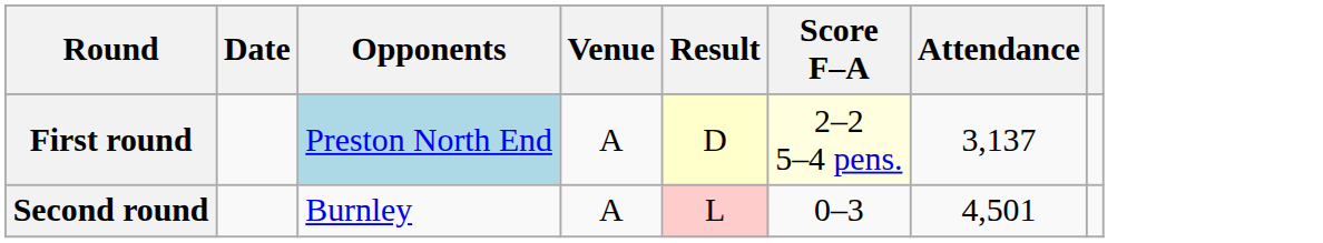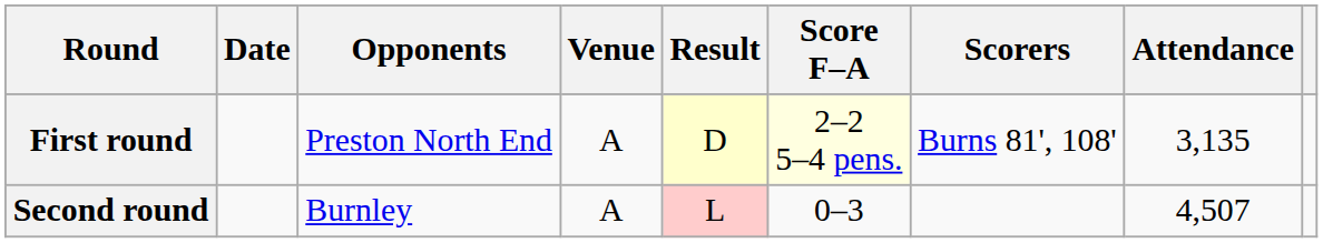 <table class="wikitable plainrowheaders sortable" style="text-align:center">
 <tr>
 <th scope="col">Round</th>
 <th scope="col">Date</th>
 <th scope="col">Opponents</th>
 <th scope="col">Venue</th>
 <th scope="col">Result</th>
 <th scope="col">Score<br>F–A</th>
+<th scope="col" class="unsortable">Scorers</th>
 <th scope="col">Attendance</th>
 <th scope="col" class="unsortable"></th>
 </tr>
 <tr>
 <th scope="row">First round</th>
 <td align="left"></td>
-<td align="left" style="background: lightblue;"><a href='#'>Preston North End</a></td>
+<td align="left"><a href='#'>Preston North End</a></td>
 <td>A</td>
 <td style="background-color:#FFFFCC">D</td>
 <td style="background: lightyellow;">2–2 <br>5–4 <a href='#'>pens.</a></td>
-<td>3,137</td>
+<td align="left"><a href='#'>Burns</a> 81', 108'</td>
+<td>3,135</td>
 <td></td>
 </tr>
 <tr>
 <th scope="row">Second round</th>
 <td align="left"></td>
 <td align="left"><a href='#'>Burnley</a></td>
 <td>A</td>
 <td style="background-color:#FFCCCC">L</td>
 <td>0–3</td>
-<td>4,501</td>
+<td></td>
+<td>4,507</td>
 <td></td>
 </tr>
 </table>
